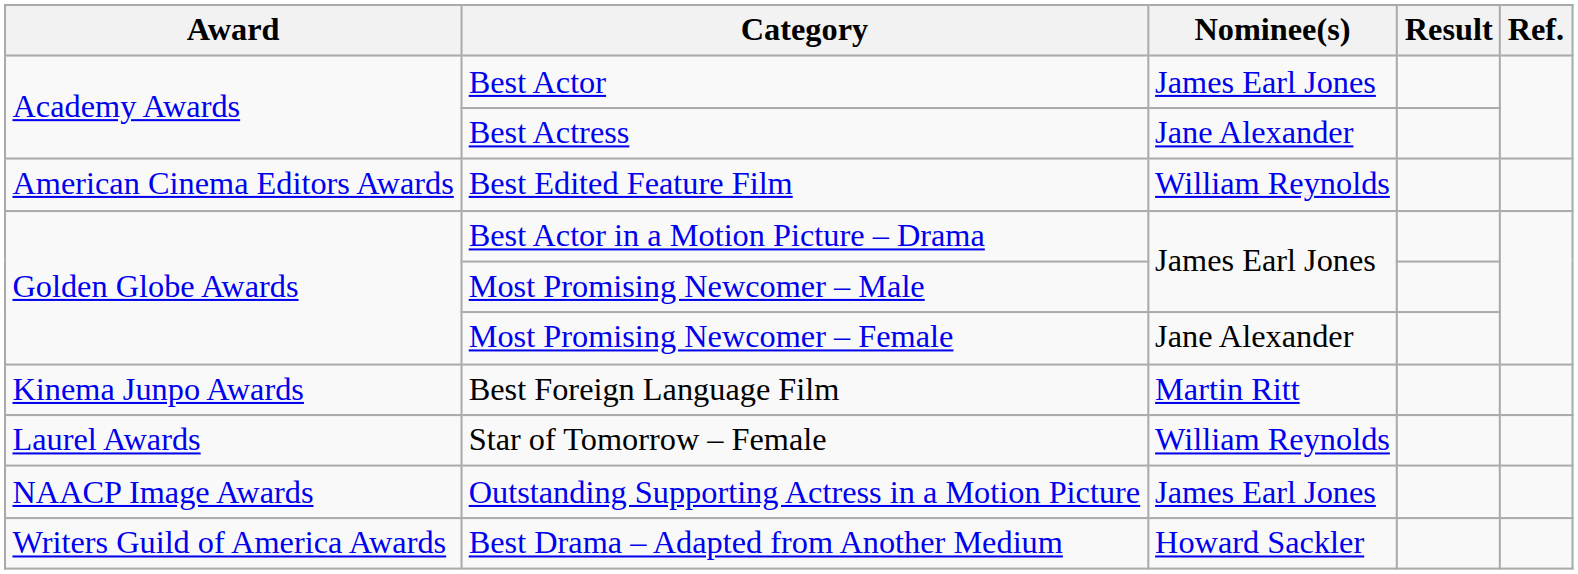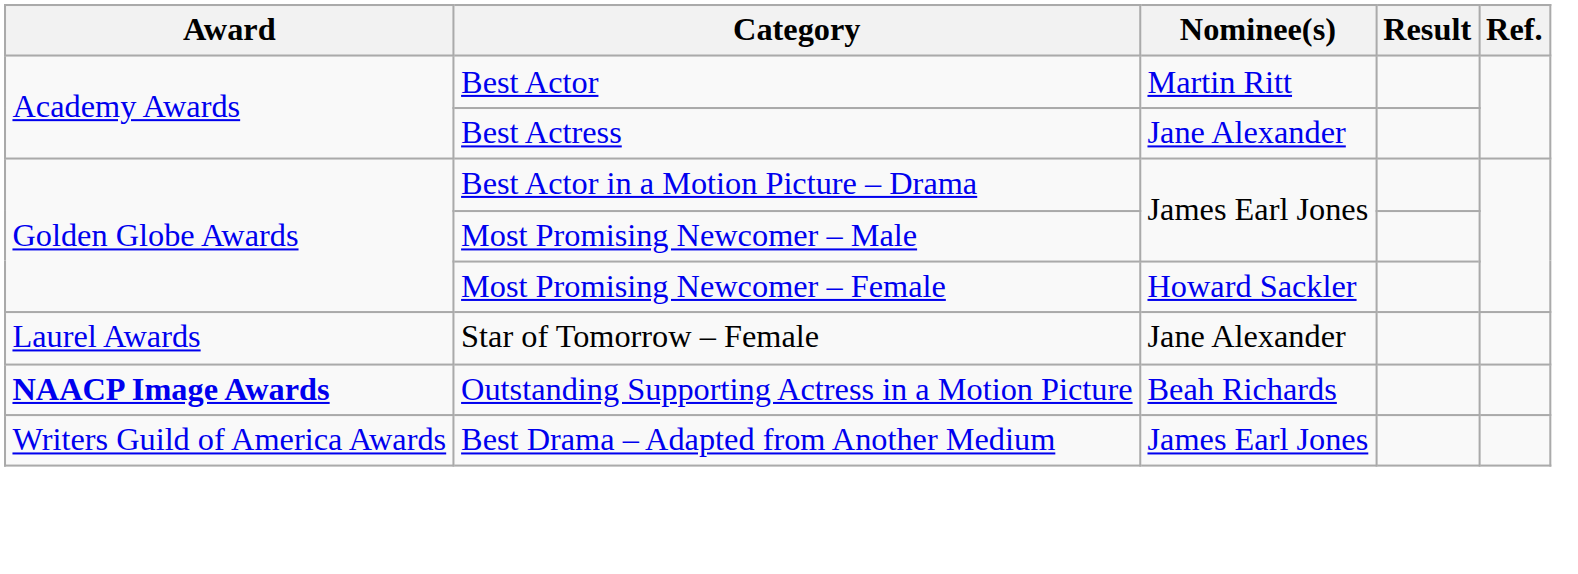 <table class="wikitable">
 <tr>
 <th>Award</th>
 <th>Category</th>
 <th>Nominee(s)</th>
 <th>Result</th>
 <th>Ref.</th>
 </tr>
 <tr>
 <td rowspan="2"><a href='#'>Academy Awards</a></td>
 <td><a href='#'>Best Actor</a></td>
-<td><a href='#'>James Earl Jones</a></td>
+<td><a href='#'>Martin Ritt</a></td>
 <td></td>
 <td align="center" rowspan="2"></td>
 </tr>
 <tr>
 <td><a href='#'>Best Actress</a></td>
 <td><a href='#'>Jane Alexander</a></td>
 <td></td>
-</tr>
-<tr>
-<td><a href='#'>American Cinema Editors Awards</a></td>
-<td><a href='#'>Best Edited Feature Film</a></td>
-<td><a href='#'>William Reynolds</a></td>
-<td></td>
-<td align="center"></td>
 </tr>
 <tr>
 <td rowspan="3"><a href='#'>Golden Globe Awards</a></td>
 <td><a href='#'>Best Actor in a Motion Picture – Drama</a></td>
 <td rowspan="2">James Earl Jones</td>
 <td></td>
 <td align="center" rowspan="3"></td>
 </tr>
 <tr>
 <td><a href='#'>Most Promising Newcomer – Male</a></td>
 <td></td>
 </tr>
 <tr>
 <td><a href='#'>Most Promising Newcomer – Female</a></td>
-<td>Jane Alexander</td>
+<td><a href='#'>Howard Sackler</a></td>
 <td></td>
 </tr>
 <tr>
-<td><a href='#'>Kinema Junpo Awards</a></td>
-<td>Best Foreign Language Film</td>
-<td><a href='#'>Martin Ritt</a></td>
+<td><a href='#'>Laurel Awards</a></td>
+<td>Star of Tomorrow – Female</td>
+<td>Jane Alexander</td>
 <td></td>
 <td align="center"></td>
 </tr>
 <tr>
-<td><a href='#'>Laurel Awards</a></td>
-<td>Star of Tomorrow – Female</td>
-<td><a href='#'>William Reynolds</a></td>
-<td></td>
-<td align="center"></td>
-</tr>
-<tr>
-<td><a href='#'>NAACP Image Awards</a></td>
+<td><strong><a href='#'>NAACP Image Awards</a></strong></td>
 <td><a href='#'>Outstanding Supporting Actress in a Motion Picture</a></td>
-<td><a href='#'>James Earl Jones</a></td>
+<td><a href='#'>Beah Richards</a></td>
 <td></td>
 <td align="center"></td>
 </tr>
 <tr>
 <td><a href='#'>Writers Guild of America Awards</a></td>
 <td><a href='#'>Best Drama – Adapted from Another Medium</a></td>
-<td><a href='#'>Howard Sackler</a></td>
+<td><a href='#'>James Earl Jones</a></td>
 <td></td>
 <td align="center"></td>
 </tr>
 </table>
